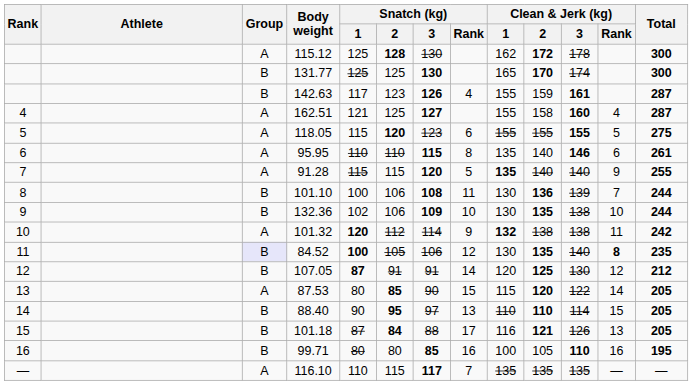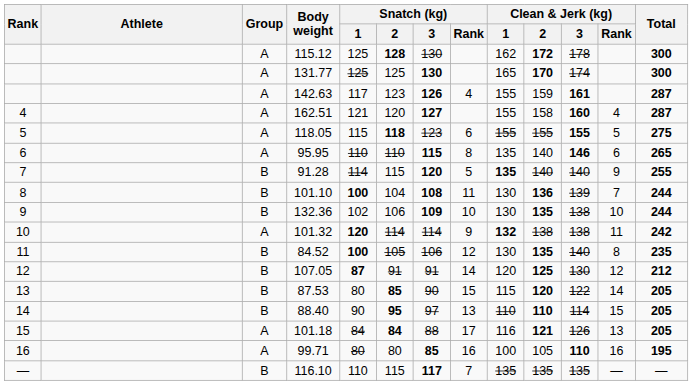 <table class = "wikitable" style="text-align:center;">
 <tr>
 <th rowspan=2 width=40>Rank</th>
 <th rowspan=2 width=250>Athlete</th>
 <th rowspan=2 width=50>Group</th>
 <th rowspan=2 width=60>Body weight</th>
 <th colspan=4>Snatch (kg)</th>
 <th colspan=4>Clean & Jerk (kg)</th>
 <th rowspan=2 width=60>Total</th>
 </tr>
 <tr>
 <th width=40>1</th>
 <th width=40>2</th>
 <th width=40>3</th>
 <th width=40>Rank</th>
 <th width=40>1</th>
 <th width=40>2</th>
 <th width=40>3</th>
 <th width=40>Rank</th>
 </tr>
 <tr>
 <td></td>
 <td align=left></td>
 <td>A</td>
 <td>115.12</td>
 <td>125</td>
 <td><strong>128</strong></td>
 <td><s>130 </s></td>
 <td></td>
 <td>162</td>
 <td><strong>172</strong></td>
 <td><s>178 </s></td>
 <td></td>
 <td><strong>300</strong></td>
 </tr>
 <tr>
 <td></td>
 <td align=left></td>
-<td>B</td>
+<td>A</td>
 <td>131.77</td>
 <td><s>125 </s></td>
 <td>125</td>
 <td><strong>130</strong></td>
 <td></td>
 <td>165</td>
 <td><strong>170</strong></td>
 <td><s>174 </s></td>
 <td></td>
 <td><strong>300</strong></td>
 </tr>
 <tr>
 <td></td>
 <td align=left></td>
-<td>B</td>
+<td>A</td>
 <td>142.63</td>
 <td>117</td>
 <td>123</td>
 <td><strong>126</strong></td>
 <td>4</td>
 <td>155</td>
 <td>159</td>
 <td><strong>161</strong></td>
 <td></td>
 <td><strong>287</strong></td>
 </tr>
 <tr>
 <td>4</td>
 <td align=left></td>
 <td>A</td>
 <td>162.51</td>
 <td>121</td>
-<td>125</td>
+<td>120</td>
 <td><strong>127</strong></td>
 <td></td>
 <td>155</td>
 <td>158</td>
 <td><strong>160</strong></td>
 <td>4</td>
 <td><strong>287</strong></td>
 </tr>
 <tr>
 <td>5</td>
 <td align=left></td>
 <td>A</td>
 <td>118.05</td>
 <td>115</td>
-<td><strong>120</strong></td>
+<td><strong>118</strong></td>
 <td><s>123 </s></td>
 <td>6</td>
 <td><s>155 </s></td>
 <td><s>155 </s></td>
 <td><strong>155</strong></td>
 <td>5</td>
 <td><strong>275</strong></td>
 </tr>
 <tr>
 <td>6</td>
 <td align=left></td>
 <td>A</td>
 <td>95.95</td>
 <td><s>110 </s></td>
 <td><s>110 </s></td>
 <td><strong>115</strong></td>
 <td>8</td>
 <td>135</td>
 <td>140</td>
 <td><strong>146</strong></td>
 <td>6</td>
-<td><strong>261</strong></td>
+<td><strong>265</strong></td>
 </tr>
 <tr>
 <td>7</td>
 <td align=left></td>
-<td>A</td>
+<td>B</td>
 <td>91.28</td>
-<td><s>115 </s></td>
+<td><s>114 </s></td>
 <td>115</td>
 <td><strong>120</strong></td>
 <td>5</td>
 <td><strong>135</strong></td>
 <td><s>140 </s></td>
 <td><s>140 </s></td>
 <td>9</td>
 <td><strong>255</strong></td>
 </tr>
 <tr>
 <td>8</td>
 <td align=left></td>
 <td>B</td>
 <td>101.10</td>
-<td>100</td>
-<td>106</td>
+<td><strong>100</strong></td>
+<td>104</td>
 <td><strong>108</strong></td>
 <td>11</td>
 <td>130</td>
 <td><strong>136</strong></td>
 <td><s>139 </s></td>
 <td>7</td>
 <td><strong>244</strong></td>
 </tr>
 <tr>
 <td>9</td>
 <td align=left></td>
 <td>B</td>
 <td>132.36</td>
 <td>102</td>
 <td>106</td>
 <td><strong>109</strong></td>
 <td>10</td>
 <td>130</td>
 <td><strong>135</strong></td>
 <td><s>138 </s></td>
 <td>10</td>
 <td><strong>244</strong></td>
 </tr>
 <tr>
 <td>10</td>
 <td align=left></td>
 <td>A</td>
 <td>101.32</td>
 <td><strong>120</strong></td>
-<td><s>112 </s></td>
+<td><s>114 </s></td>
 <td><s>114 </s></td>
 <td>9</td>
 <td><strong>132</strong></td>
 <td><s>138 </s></td>
 <td><s>138 </s></td>
 <td>11</td>
 <td><strong>242</strong></td>
 </tr>
 <tr>
 <td>11</td>
 <td align=left></td>
-<td style="background: lavender;">B</td>
+<td>B</td>
 <td>84.52</td>
 <td><strong>100</strong></td>
 <td><s>105 </s></td>
 <td><s>106 </s></td>
 <td>12</td>
 <td>130</td>
 <td><strong>135</strong></td>
 <td><s>140 </s></td>
-<td><strong>8</strong></td>
+<td>8</td>
 <td><strong>235</strong></td>
 </tr>
 <tr>
 <td>12</td>
 <td align=left></td>
 <td>B</td>
 <td>107.05</td>
 <td><strong>87</strong></td>
 <td><s>91 </s></td>
 <td><s>91 </s></td>
 <td>14</td>
 <td>120</td>
 <td><strong>125</strong></td>
 <td><s>130 </s></td>
 <td>12</td>
 <td><strong>212</strong></td>
 </tr>
 <tr>
 <td>13</td>
 <td align=left></td>
-<td>A</td>
+<td>B</td>
 <td>87.53</td>
 <td>80</td>
 <td><strong>85</strong></td>
 <td><s>90 </s></td>
 <td>15</td>
 <td>115</td>
 <td><strong>120</strong></td>
 <td><s>122 </s></td>
 <td>14</td>
 <td><strong>205</strong></td>
 </tr>
 <tr>
 <td>14</td>
 <td align=left></td>
 <td>B</td>
 <td>88.40</td>
 <td>90</td>
 <td><strong>95</strong></td>
 <td><s>97 </s></td>
 <td>13</td>
 <td><s>110 </s></td>
 <td><strong>110</strong></td>
 <td><s>114 </s></td>
 <td>15</td>
 <td><strong>205</strong></td>
 </tr>
 <tr>
 <td>15</td>
 <td align=left></td>
-<td>B</td>
+<td>A</td>
 <td>101.18</td>
-<td><s>87 </s></td>
+<td><s>84 </s></td>
 <td><strong>84</strong></td>
 <td><s>88 </s></td>
 <td>17</td>
 <td>116</td>
 <td><strong>121</strong></td>
 <td><s>126 </s></td>
 <td>13</td>
 <td><strong>205</strong></td>
 </tr>
 <tr>
 <td>16</td>
 <td align=left></td>
-<td>B</td>
+<td>A</td>
 <td>99.71</td>
 <td><s>80 </s></td>
 <td>80</td>
 <td><strong>85</strong></td>
 <td>16</td>
 <td>100</td>
 <td>105</td>
 <td><strong>110</strong></td>
 <td>16</td>
 <td><strong>195</strong></td>
 </tr>
 <tr>
 <td>—</td>
 <td align=left></td>
-<td>A</td>
+<td>B</td>
 <td>116.10</td>
 <td>110</td>
 <td>115</td>
 <td><strong>117</strong></td>
 <td>7</td>
 <td><s>135 </s></td>
 <td><s>135 </s></td>
 <td><s>135 </s></td>
 <td>—</td>
 <td>—</td>
 </tr>
 </table>
